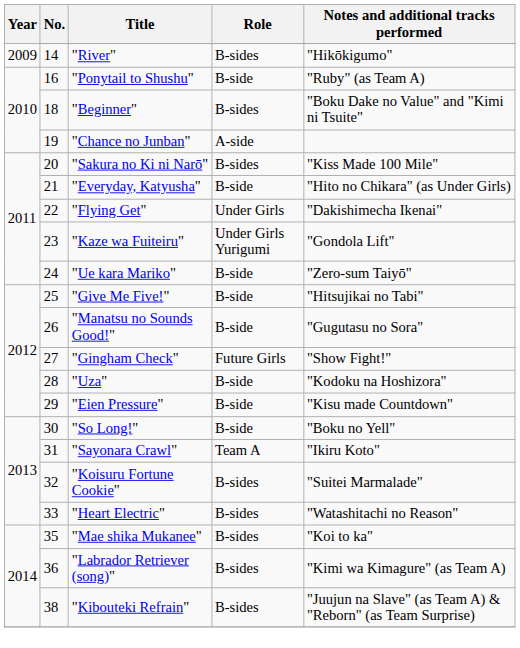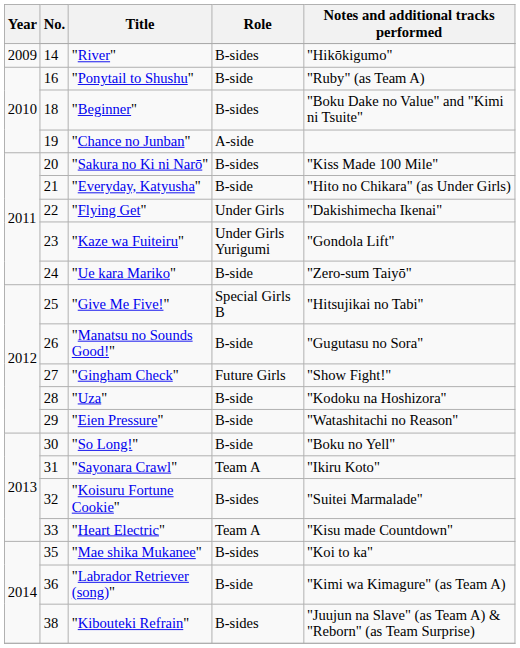 <table class="wikitable sortable"  style="width:90%;">
 <tr>
 <th>Year</th>
 <th data-sort-type="number">No. </th>
 <th style="width:150px;">Title </th>
 <th>Role  </th>
 <th class="unsortable">Notes and additional tracks performed </th>
 </tr>
 <tr>
 <td rowspan="2">2009</td>
 </tr>
 <tr>
 <td>14</td>
 <td>"<a href='#'>River</a>"</td>
 <td>B-sides</td>
 <td>"Hikōkigumo"</td>
 </tr>
 <tr>
 <td rowspan="3">2010</td>
 <td>16</td>
 <td>"<a href='#'>Ponytail to Shushu</a>"</td>
 <td>B-side</td>
 <td>"Ruby" (as Team A)</td>
 </tr>
 <tr>
 <td>18</td>
 <td>"<a href='#'>Beginner</a>"</td>
 <td>B-sides</td>
 <td>"Boku Dake no Value" and "Kimi ni Tsuite"</td>
 </tr>
 <tr>
 <td>19</td>
 <td>"<a href='#'>Chance no Junban</a>"</td>
 <td>A-side</td>
 <td></td>
 </tr>
 <tr>
 <td rowspan="5">2011</td>
 <td>20</td>
 <td>"<a href='#'>Sakura no Ki ni Narō</a>"</td>
 <td>B-sides</td>
 <td>"Kiss Made 100 Mile"</td>
 </tr>
 <tr>
 <td>21</td>
 <td>"<a href='#'>Everyday, Katyusha</a>"</td>
 <td>B-side</td>
 <td>"Hito no Chikara" (as Under Girls)</td>
 </tr>
 <tr>
 <td>22</td>
 <td>"<a href='#'>Flying Get</a>"</td>
 <td>Under Girls</td>
 <td>"Dakishimecha Ikenai"</td>
 </tr>
 <tr>
 <td>23</td>
 <td>"<a href='#'>Kaze wa Fuiteiru</a>"</td>
 <td>Under Girls Yurigumi</td>
 <td>"Gondola Lift"</td>
 </tr>
 <tr>
 <td>24</td>
 <td>"<a href='#'>Ue kara Mariko</a>"</td>
 <td>B-side</td>
 <td>"Zero-sum Taiyō"</td>
 </tr>
 <tr>
 <td rowspan="5">2012</td>
 <td>25</td>
 <td>"<a href='#'>Give Me Five!</a>"</td>
-<td>B-side</td>
+<td>Special Girls B</td>
 <td>"Hitsujikai no Tabi"</td>
 </tr>
 <tr>
 <td>26</td>
 <td>"<a href='#'>Manatsu no Sounds Good!</a>"</td>
 <td>B-side</td>
 <td>"Gugutasu no Sora"</td>
 </tr>
 <tr>
 <td>27</td>
 <td>"<a href='#'>Gingham Check</a>"</td>
 <td>Future Girls</td>
 <td>"Show Fight!"</td>
 </tr>
 <tr>
 <td>28</td>
 <td>"<a href='#'>Uza</a>"</td>
 <td>B-side</td>
 <td>"Kodoku na Hoshizora"</td>
 </tr>
 <tr>
 <td>29</td>
 <td>"<a href='#'>Eien Pressure</a>"</td>
 <td>B-side</td>
-<td>"Kisu made Countdown"</td>
+<td>"Watashitachi no Reason"</td>
 </tr>
 <tr>
 <td rowspan="4">2013</td>
 <td>30</td>
 <td>"<a href='#'>So Long!</a>"</td>
 <td>B-side</td>
 <td>"Boku no Yell"</td>
 </tr>
 <tr>
 <td>31</td>
 <td>"<a href='#'>Sayonara Crawl</a>"</td>
 <td>Team A</td>
 <td>"Ikiru Koto"</td>
 </tr>
 <tr>
 <td>32</td>
 <td>"<a href='#'>Koisuru Fortune Cookie</a>"</td>
 <td>B-sides</td>
 <td>"Suitei Marmalade"</td>
 </tr>
 <tr>
 <td>33</td>
 <td>"<a href='#'>Heart Electric</a>"</td>
-<td>B-sides</td>
-<td>"Watashitachi no Reason"</td>
+<td>Team A</td>
+<td>"Kisu made Countdown"</td>
 </tr>
 <tr>
 <td rowspan="3">2014</td>
 <td>35</td>
 <td>"<a href='#'>Mae shika Mukanee</a>"</td>
 <td>B-sides</td>
 <td>"Koi to ka"</td>
 </tr>
 <tr>
 <td>36</td>
 <td>"<a href='#'>Labrador Retriever (song)</a>"</td>
-<td>B-sides</td>
+<td>B-side</td>
 <td>"Kimi wa Kimagure" (as Team A)</td>
 </tr>
 <tr>
 <td>38</td>
 <td>"<a href='#'>Kibouteki Refrain</a>"</td>
 <td>B-sides</td>
 <td>"Juujun na Slave" (as Team A) & "Reborn" (as Team Surprise)</td>
 </tr>
 <tr>
 </tr>
 </table>
